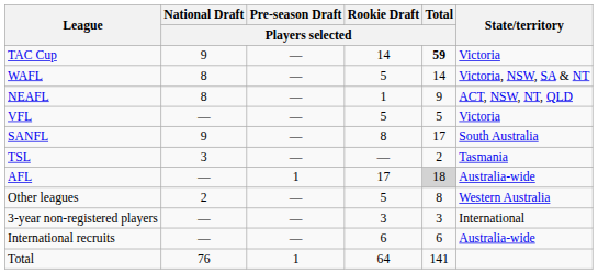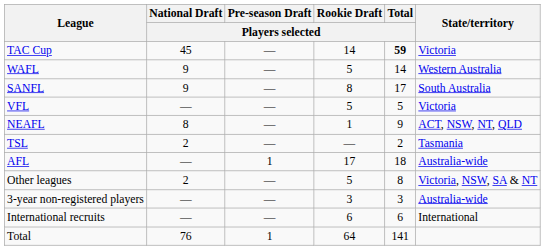 <table class=wikitable sortable>
 <tr>
 <th rowspan=2>League</th>
 <th>National Draft</th>
 <th>Pre-season Draft</th>
 <th>Rookie Draft</th>
 <th>Total</th>
 <th rowspan=2>State/territory</th>
 </tr>
 <tr>
 <th colspan=4>Players selected</th>
 </tr>
 <tr>
 <td><a href='#'>TAC Cup</a></td>
-<td align=center>9</td>
+<td align=center>45</td>
 <td align=center>—</td>
 <td align=center>14</td>
 <td align=center><strong>59</strong></td>
 <td><a href='#'>Victoria</a></td>
 </tr>
 <tr>
 <td><a href='#'>WAFL</a></td>
-<td align=center>8</td>
+<td align=center>9</td>
 <td align=center>—</td>
 <td align=center>5</td>
 <td align=center>14</td>
-<td><a href='#'>Victoria</a>, <a href='#'>NSW</a>, <a href='#'>SA</a> & <a href='#'>NT</a></td>
+<td><a href='#'>Western Australia</a></td>
+</tr>
+<tr>
+<td><a href='#'>SANFL</a></td>
+<td align=center>9</td>
+<td align=center>—</td>
+<td align=center>8</td>
+<td align=center>17</td>
+<td><a href='#'>South Australia</a></td>
+</tr>
+<tr>
+<td><a href='#'>VFL</a></td>
+<td align=center>—</td>
+<td align=center>—</td>
+<td align=center>5</td>
+<td align=center>5</td>
+<td><a href='#'>Victoria</a></td>
 </tr>
 <tr>
 <td><a href='#'>NEAFL</a></td>
 <td align=center>8</td>
 <td align=center>—</td>
 <td align=center>1</td>
 <td align=center>9</td>
 <td><a href='#'>ACT</a>, <a href='#'>NSW</a>, <a href='#'>NT</a>, <a href='#'>QLD</a></td>
 </tr>
 <tr>
-<td><a href='#'>VFL</a></td>
-<td align=center>—</td>
-<td align=center>—</td>
-<td align=center>5</td>
-<td align=center>5</td>
-<td><a href='#'>Victoria</a></td>
-</tr>
-<tr>
-<td><a href='#'>SANFL</a></td>
-<td align=center>9</td>
-<td align=center>—</td>
-<td align=center>8</td>
-<td align=center>17</td>
-<td><a href='#'>South Australia</a></td>
-</tr>
-<tr>
 <td><a href='#'>TSL</a></td>
-<td align=center>3</td>
+<td align=center>2</td>
 <td align=center>—</td>
 <td align=center>—</td>
 <td align=center>2</td>
 <td><a href='#'>Tasmania</a></td>
 </tr>
 <tr>
 <td><a href='#'>AFL</a></td>
 <td align=center>—</td>
 <td align=center>1</td>
 <td align=center>17</td>
-<td align=center style="background: lightgrey;">18</td>
+<td align=center>18</td>
 <td><a href='#'>Australia-wide</a></td>
 </tr>
 <tr>
 <td>Other leagues</td>
 <td align=center>2</td>
 <td align=center>—</td>
 <td align=center>5</td>
 <td align=center>8</td>
-<td><a href='#'>Western Australia</a></td>
+<td><a href='#'>Victoria</a>, <a href='#'>NSW</a>, <a href='#'>SA</a> & <a href='#'>NT</a></td>
 </tr>
 <tr>
 <td>3-year non-registered players</td>
 <td align=center>—</td>
 <td align=center>—</td>
 <td align=center>3</td>
 <td align=center>3</td>
-<td>International</td>
+<td><a href='#'>Australia-wide</a></td>
 </tr>
 <tr>
 <td>International recruits</td>
 <td align=center>—</td>
 <td align=center>—</td>
 <td align=center>6</td>
 <td align=center>6</td>
-<td><a href='#'>Australia-wide</a></td>
+<td>International</td>
 </tr>
 <tr>
 <td>Total</td>
 <td align=center>76</td>
 <td align=center>1</td>
 <td align=center>64</td>
 <td align=center>141</td>
 <td></td>
 </tr>
 </table>
